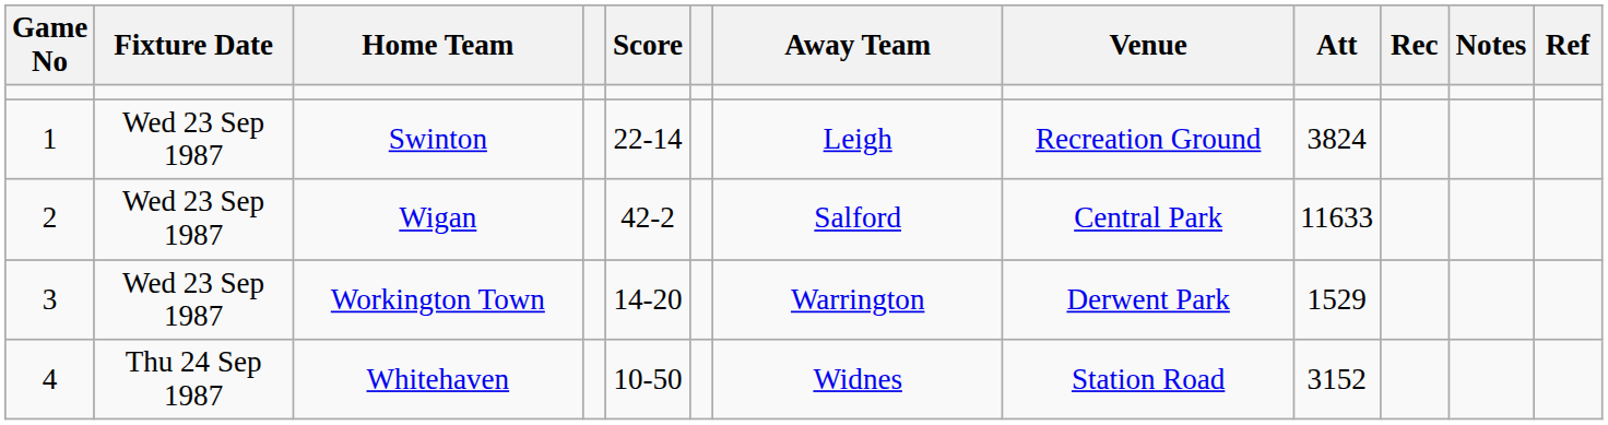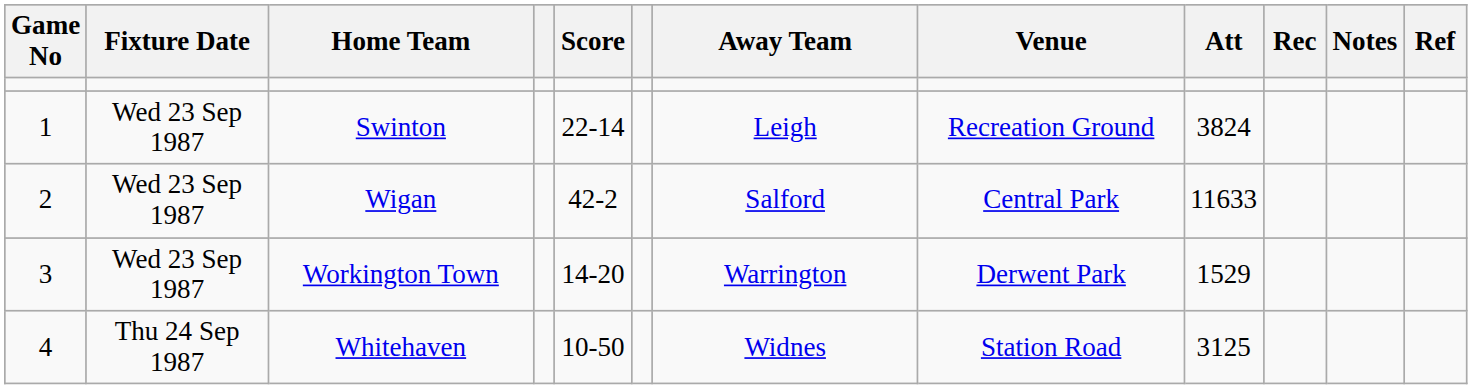 <table class="wikitable" style="text-align:center;">
 <tr>
 <th width=20 abbr="No">Game No</th>
 <th width=100 abbr="Date">Fixture Date</th>
 <th width=150 abbr="Home Team">Home Team</th>
 <th width=5 abbr="space"></th>
 <th width=20 abbr="Score">Score</th>
 <th width=5 abbr="space"></th>
 <th width=150 abbr="Away Team">Away Team</th>
 <th width=150 abbr="Venue">Venue</th>
 <th width=30 abbr="Att">Att</th>
 <th width=30 abbr="Rec">Rec</th>
 <th width=20 abbr="Notes">Notes</th>
 <th width=30 abbr="Ref">Ref</th>
 </tr>
 <tr>
 <td></td>
 <td></td>
 <td></td>
 <td></td>
 <td></td>
 <td></td>
 <td></td>
 <td></td>
 <td></td>
 <td></td>
 <td></td>
 </tr>
 <tr>
 <td>1</td>
 <td>Wed 23 Sep 1987</td>
 <td><a href='#'>Swinton</a></td>
 <td></td>
 <td>22-14</td>
 <td></td>
 <td><a href='#'>Leigh</a></td>
 <td><a href='#'>Recreation Ground</a></td>
 <td>3824</td>
 <td></td>
 <td></td>
 <td></td>
 </tr>
 <tr>
 <td>2</td>
 <td>Wed 23 Sep 1987</td>
 <td><a href='#'>Wigan</a></td>
 <td></td>
 <td>42-2</td>
 <td></td>
 <td><a href='#'>Salford</a></td>
 <td><a href='#'>Central Park</a></td>
 <td>11633</td>
 <td></td>
 <td></td>
 <td></td>
 </tr>
 <tr>
 <td>3</td>
 <td>Wed 23 Sep 1987</td>
 <td><a href='#'>Workington Town</a></td>
 <td></td>
 <td>14-20</td>
 <td></td>
 <td><a href='#'>Warrington</a></td>
 <td><a href='#'>Derwent Park</a></td>
 <td>1529</td>
 <td></td>
 <td></td>
 <td></td>
 </tr>
 <tr>
 <td>4</td>
 <td>Thu 24 Sep 1987</td>
 <td><a href='#'>Whitehaven</a></td>
 <td></td>
 <td>10-50</td>
 <td></td>
 <td><a href='#'>Widnes</a></td>
 <td><a href='#'>Station Road</a></td>
-<td>3152</td>
+<td>3125</td>
 <td></td>
 <td></td>
 <td></td>
 </tr>
 </table>
